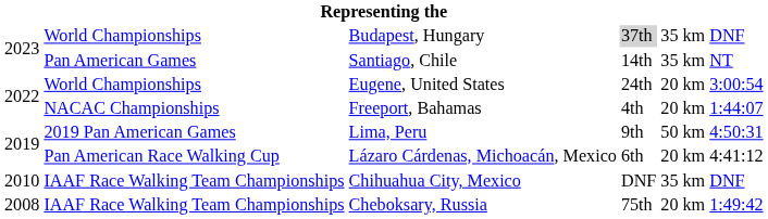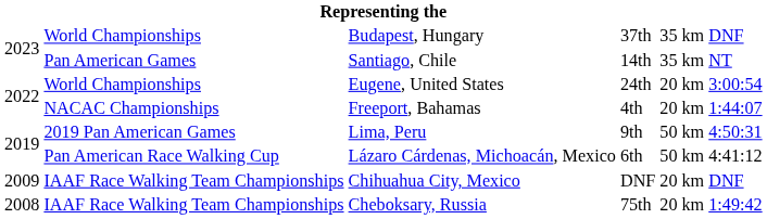 <table>
 <tr>
 <th colspan="6">Representing the </th>
 </tr>
 <tr>
 <td rowspan=2>2023</td>
 <td><a href='#'>World Championships</a></td>
 <td><a href='#'>Budapest</a>, Hungary</td>
-<td style="background: lightgrey;">37th</td>
+<td>37th</td>
 <td>35 km</td>
 <td><a href='#'>DNF</a></td>
 </tr>
 <tr>
 <td><a href='#'>Pan American Games</a></td>
 <td><a href='#'>Santiago</a>, Chile</td>
 <td>14th</td>
 <td>35 km</td>
 <td><a href='#'>NT</a></td>
 </tr>
 <tr>
 <td rowspan=2>2022</td>
 <td><a href='#'>World Championships</a></td>
 <td><a href='#'>Eugene</a>, United States</td>
 <td>24th</td>
 <td>20 km</td>
 <td><a href='#'>3:00:54</a> </td>
 </tr>
 <tr>
 <td><a href='#'>NACAC Championships</a></td>
 <td><a href='#'>Freeport</a>, Bahamas</td>
 <td>4th</td>
 <td>20 km</td>
 <td><a href='#'>1:44:07</a></td>
 </tr>
 <tr>
 <td rowspan=2>2019</td>
 <td><a href='#'>2019 Pan American Games</a></td>
 <td><a href='#'>Lima, Peru</a></td>
 <td>9th</td>
 <td>50 km</td>
 <td><a href='#'>4:50:31</a></td>
 </tr>
 <tr>
 <td><a href='#'>Pan American Race Walking Cup</a></td>
 <td><a href='#'>Lázaro Cárdenas, Michoacán</a>, Mexico</td>
 <td>6th</td>
-<td>20 km</td>
+<td>50 km</td>
 <td>4:41:12</td>
 </tr>
 <tr>
-<td>2010</td>
+<td>2009</td>
 <td><a href='#'>IAAF Race Walking Team Championships</a></td>
 <td><a href='#'>Chihuahua City, Mexico</a></td>
 <td>DNF</td>
-<td>35 km</td>
+<td>20 km</td>
 <td><a href='#'>DNF</a></td>
 </tr>
 <tr>
 <td>2008</td>
 <td><a href='#'>IAAF Race Walking Team Championships</a></td>
 <td><a href='#'>Cheboksary, Russia</a></td>
 <td>75th</td>
 <td>20 km</td>
 <td><a href='#'>1:49:42</a></td>
 </tr>
 </table>
